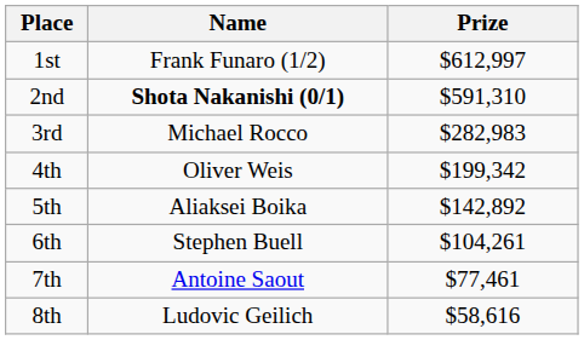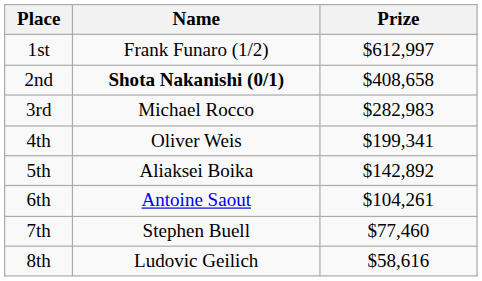 <table class="wikitable">
 <tr>
 <th width="50">Place</th>
 <th width="200">Name</th>
 <th width="125">Prize</th>
 </tr>
 <tr>
 <td align=center>1st</td>
 <td align=center> Frank Funaro (1/2)</td>
 <td align=center>$612,997</td>
 </tr>
 <tr>
 <td align=center>2nd</td>
 <td align=center><strong> Shota Nakanishi (0/1)</strong></td>
-<td align=center>$591,310</td>
+<td align=center>$408,658</td>
 </tr>
 <tr>
 <td align=center>3rd</td>
 <td align=center> Michael Rocco</td>
 <td align=center>$282,983</td>
 </tr>
 <tr>
 <td align=center>4th</td>
 <td align=center> Oliver Weis</td>
-<td align=center>$199,342</td>
+<td align=center>$199,341</td>
 </tr>
 <tr>
 <td align=center>5th</td>
 <td align=center> Aliaksei Boika</td>
 <td align=center>$142,892</td>
 </tr>
 <tr>
 <td align=center>6th</td>
-<td align=center> Stephen Buell</td>
+<td align=center> <a href='#'>Antoine Saout</a></td>
 <td align=center>$104,261</td>
 </tr>
 <tr>
 <td align=center>7th</td>
-<td align=center> <a href='#'>Antoine Saout</a></td>
-<td align=center>$77,461</td>
+<td align=center> Stephen Buell</td>
+<td align=center>$77,460</td>
 </tr>
 <tr>
 <td align=center>8th</td>
 <td align=center> Ludovic Geilich</td>
 <td align=center>$58,616</td>
 </tr>
 </table>
